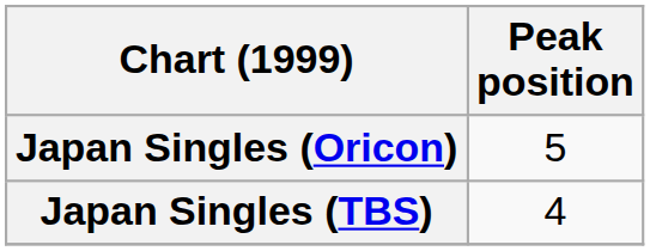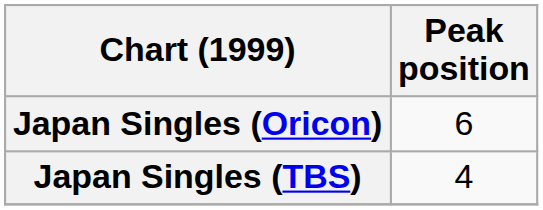 <table class="wikitable sortable plainrowheaders">
 <tr>
 <th>Chart (1999)</th>
 <th>Peak<br>position</th>
 </tr>
 <tr>
 <th scope="row">Japan Singles (<a href='#'>Oricon</a>)</th>
-<td align="center">5</td>
+<td align="center">6</td>
 </tr>
 <tr>
 <th scope="row">Japan Singles (<a href='#'>TBS</a>)</th>
 <td align="center">4</td>
 </tr>
 <tr>
 </tr>
 </table>
